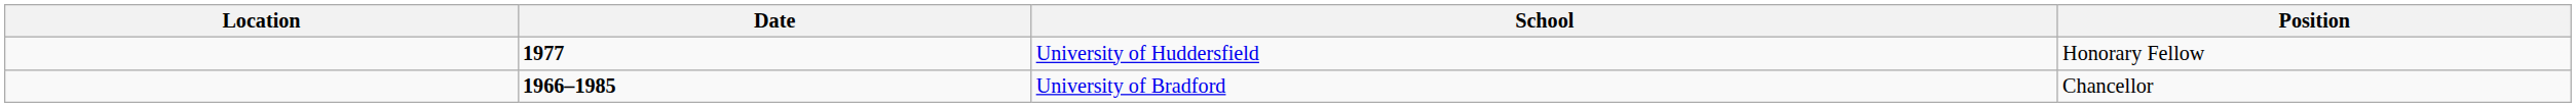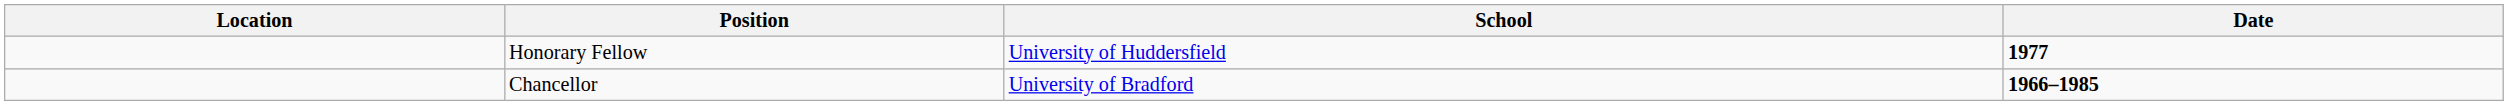 <table class="wikitable" style="width:100%;">
 <tr>
 <th style="width:20%;">Location</th>
+<th style="width:20%;">Position</th>
+<th style="width:40%;">School</th>
 <th style="width:20%;">Date</th>
-<th style="width:40%;">School</th>
-<th style="width:20%;">Position</th>
 </tr>
 <tr>
 <td></td>
+<td>Honorary Fellow</td>
+<td><a href='#'>University of Huddersfield</a></td>
 <td><strong>1977</strong></td>
-<td><a href='#'>University of Huddersfield</a></td>
-<td>Honorary Fellow</td>
 </tr>
 <tr>
 <td></td>
+<td>Chancellor</td>
+<td><a href='#'>University of Bradford</a></td>
 <td><strong>1966–1985</strong></td>
-<td><a href='#'>University of Bradford</a></td>
-<td>Chancellor</td>
 </tr>
 </table>
